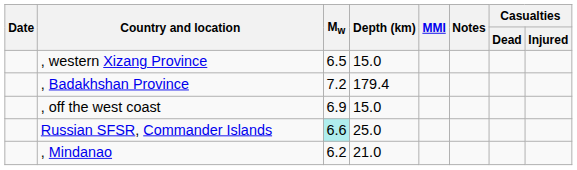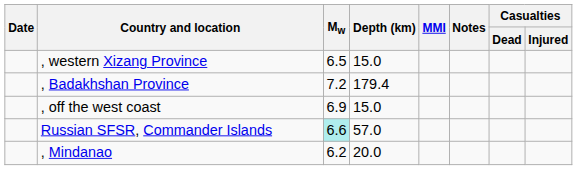 <table class="wikitable sortable sort-under" style="border:1px black; margin-left:1em;">
 <tr>
 <th rowspan="2"><small>Date</small></th>
 <th rowspan="2" style="width: 310px"><small>Country and location</small></th>
 <th rowspan="2"><small>M<sub>w</sub></small></th>
 <th rowspan="2"><small>Depth (km)</small></th>
 <th rowspan="2"><small><a href='#'>MMI</a></small></th>
 <th rowspan="2" class="unsortable"><small>Notes</small></th>
 <th colspan="2"><small>Casualties</small></th>
 </tr>
 <tr>
 <th><small>Dead</small></th>
 <th><small>Injured</small></th>
 </tr>
 <tr>
 <td></td>
 <td>, western <a href='#'>Xizang Province</a></td>
 <td>6.5</td>
 <td>15.0</td>
 <td></td>
 <td></td>
 <td></td>
 <td></td>
 </tr>
 <tr>
 <td></td>
 <td>, <a href='#'>Badakhshan Province</a></td>
 <td>7.2</td>
 <td>179.4</td>
 <td></td>
 <td></td>
 <td></td>
 <td></td>
 </tr>
 <tr>
 <td></td>
 <td>, off the west coast</td>
 <td>6.9</td>
 <td>15.0</td>
 <td></td>
 <td></td>
 <td></td>
 <td></td>
 </tr>
 <tr>
 <td></td>
 <td> <a href='#'>Russian SFSR</a>, <a href='#'>Commander Islands</a></td>
 <td style="background: paleturquoise;">6.6</td>
-<td>25.0</td>
+<td>57.0</td>
 <td></td>
 <td></td>
 <td></td>
 <td></td>
 </tr>
 <tr>
 <td></td>
 <td>, <a href='#'>Mindanao</a></td>
 <td>6.2</td>
-<td>21.0</td>
+<td>20.0</td>
 <td></td>
 <td></td>
 <td></td>
 <td></td>
 </tr>
 </table>
